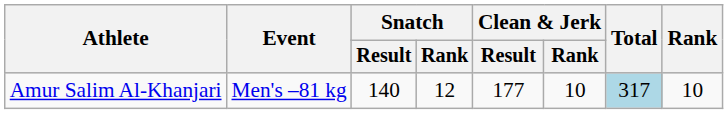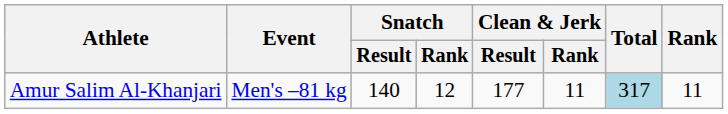 <table class="wikitable" style="font-size:90%">
 <tr>
 <th rowspan="2">Athlete</th>
 <th rowspan="2">Event</th>
 <th colspan="2">Snatch</th>
 <th colspan="2">Clean & Jerk</th>
 <th rowspan="2">Total</th>
 <th rowspan="2">Rank</th>
 </tr>
 <tr style="font-size:95%">
 <th>Result</th>
 <th>Rank</th>
 <th>Result</th>
 <th>Rank</th>
 </tr>
 <tr align=center>
 <td align=left><a href='#'>Amur Salim Al-Khanjari</a></td>
 <td align=left><a href='#'>Men's –81 kg</a></td>
 <td>140</td>
 <td>12</td>
 <td>177</td>
-<td>10</td>
+<td>11</td>
 <td style="background: lightblue;">317</td>
-<td>10</td>
+<td>11</td>
 </tr>
 </table>
